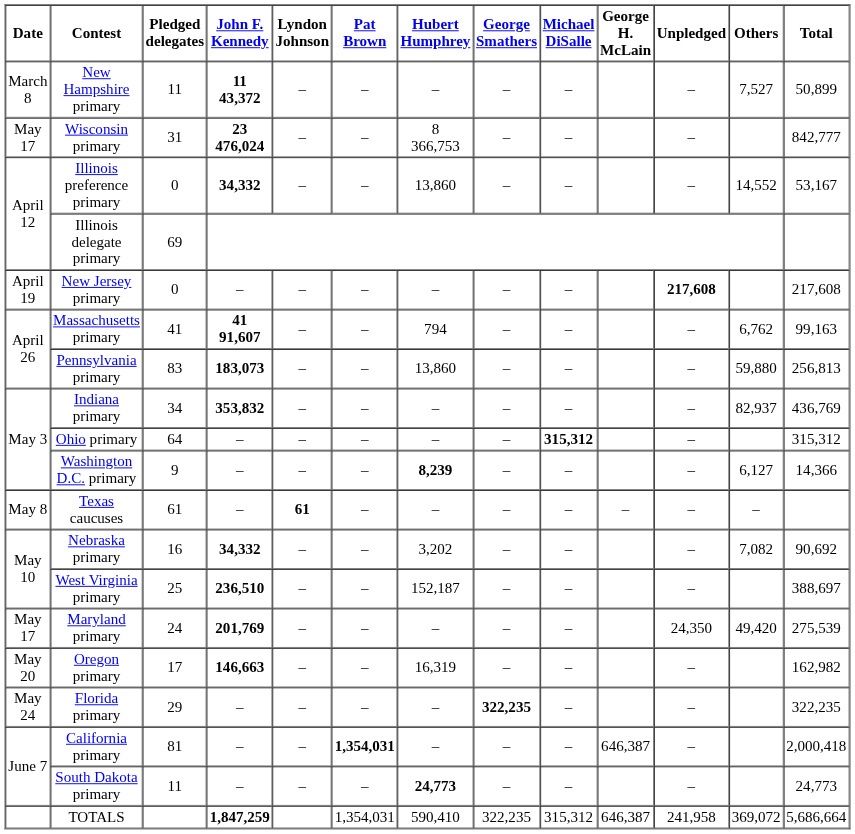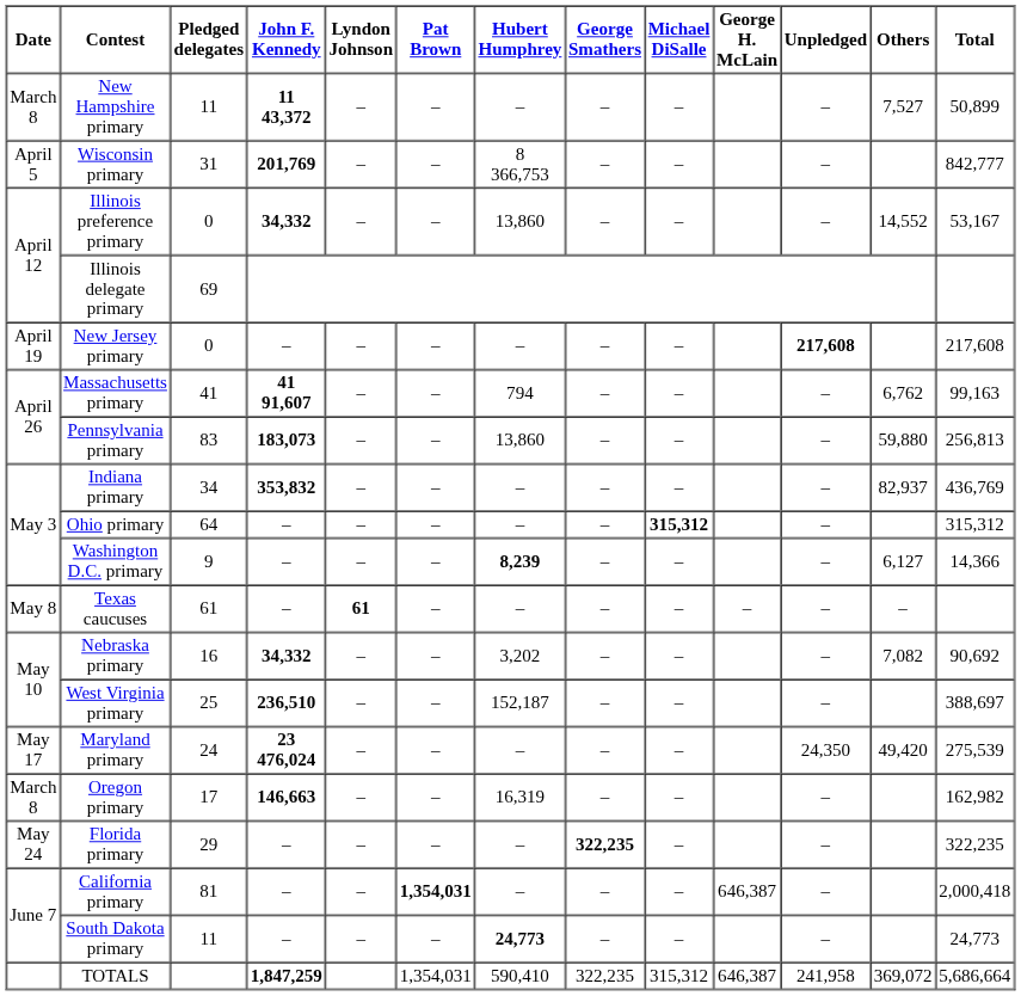 <table border="1" cellspacing="0" cellpadding="2" style="margin-left:10px; text-align:center">
 <tr>
 <th>Date</th>
 <th>Contest</th>
 <th>Pledged delegates</th>
 <th><a href='#'>John F. Kennedy</a></th>
 <th>Lyndon Johnson</th>
 <th><a href='#'>Pat Brown</a></th>
 <th><a href='#'>Hubert Humphrey</a></th>
 <th><a href='#'>George Smathers</a></th>
 <th><a href='#'>Michael DiSalle</a></th>
 <th>George H. McLain</th>
 <th>Unpledged</th>
 <th>Others</th>
 <th>Total</th>
 </tr>
 <tr>
 <td>March 8</td>
 <td><a href='#'>New Hampshire</a> primary</td>
 <td>11</td>
 <td><strong>11</strong><br><strong>43,372</strong></td>
 <td>–</td>
 <td>–</td>
 <td>–</td>
 <td>–</td>
 <td>–</td>
 <td></td>
 <td>–</td>
 <td>7,527</td>
 <td>50,899</td>
 </tr>
 <tr>
-<td>May 17</td>
+<td>April 5</td>
 <td><a href='#'>Wisconsin</a> primary</td>
 <td>31</td>
-<td><strong>23</strong><br><strong>476,024</strong></td>
+<td><strong>201,769</strong></td>
 <td>–</td>
 <td>–</td>
 <td>8<br>366,753</td>
 <td>–</td>
 <td>–</td>
 <td></td>
 <td>–</td>
 <td></td>
 <td>842,777</td>
 </tr>
 <tr>
 <td rowspan="2">April 12</td>
 <td><a href='#'>Illinois</a> preference primary</td>
 <td>0</td>
 <td><strong>34,332</strong></td>
 <td>–</td>
 <td>–</td>
 <td>13,860</td>
 <td>–</td>
 <td>–</td>
 <td></td>
 <td>–</td>
 <td>14,552</td>
 <td>53,167</td>
 </tr>
 <tr>
 <td>Illinois delegate primary</td>
 <td>69</td>
 <td colspan="9"></td>
 <td></td>
 </tr>
 <tr>
 <td>April 19</td>
 <td><a href='#'>New Jersey</a> primary</td>
 <td>0</td>
 <td>–</td>
 <td>–</td>
 <td>–</td>
 <td>–</td>
 <td>–</td>
 <td>–</td>
 <td></td>
 <td><strong>217,608</strong></td>
 <td></td>
 <td>217,608</td>
 </tr>
 <tr>
 <td rowspan="2">April 26</td>
 <td><a href='#'>Massachusetts</a> primary</td>
 <td>41</td>
 <td><strong>41</strong><br><strong>91,607</strong></td>
 <td>–</td>
 <td>–</td>
 <td>794</td>
 <td>–</td>
 <td>–</td>
 <td></td>
 <td>–</td>
 <td>6,762</td>
 <td>99,163</td>
 </tr>
 <tr>
 <td><a href='#'>Pennsylvania</a> primary</td>
 <td>83</td>
 <td><strong>183,073</strong></td>
 <td>–</td>
 <td>–</td>
 <td>13,860</td>
 <td>–</td>
 <td>–</td>
 <td></td>
 <td>–</td>
 <td>59,880</td>
 <td>256,813</td>
 </tr>
 <tr>
 <td rowspan="3">May 3</td>
 <td><a href='#'>Indiana</a> primary</td>
 <td>34</td>
 <td><strong>353,832</strong></td>
 <td>–</td>
 <td>–</td>
 <td>–</td>
 <td>–</td>
 <td>–</td>
 <td></td>
 <td>–</td>
 <td>82,937</td>
 <td>436,769</td>
 </tr>
 <tr>
 <td><a href='#'>Ohio</a> primary</td>
 <td>64</td>
 <td>–</td>
 <td>–</td>
 <td>–</td>
 <td>–</td>
 <td>–</td>
 <td><strong>315,312</strong></td>
 <td></td>
 <td>–</td>
 <td></td>
 <td>315,312</td>
 </tr>
 <tr>
 <td><a href='#'>Washington D.C.</a> primary</td>
 <td>9</td>
 <td>–</td>
 <td>–</td>
 <td>–</td>
 <td><strong>8,239</strong></td>
 <td>–</td>
 <td>–</td>
 <td></td>
 <td>–</td>
 <td>6,127</td>
 <td>14,366</td>
 </tr>
 <tr>
 <td>May 8</td>
 <td><a href='#'>Texas</a> caucuses</td>
 <td>61</td>
 <td>–</td>
 <td><strong>61</strong></td>
 <td>–</td>
 <td>–</td>
 <td>–</td>
 <td>–</td>
 <td>–</td>
 <td>–</td>
 <td>–</td>
 <td></td>
 </tr>
 <tr>
 <td rowspan="2">May 10</td>
 <td><a href='#'>Nebraska</a> primary</td>
 <td>16</td>
 <td><strong>34,332</strong></td>
 <td>–</td>
 <td>–</td>
 <td>3,202</td>
 <td>–</td>
 <td>–</td>
 <td></td>
 <td>–</td>
 <td>7,082</td>
 <td>90,692</td>
 </tr>
 <tr>
 <td><a href='#'>West Virginia</a> primary</td>
 <td>25</td>
 <td><strong>236,510</strong></td>
 <td>–</td>
 <td>–</td>
 <td>152,187</td>
 <td>–</td>
 <td>–</td>
 <td></td>
 <td>–</td>
 <td></td>
 <td>388,697</td>
 </tr>
 <tr>
 <td>May 17</td>
 <td><a href='#'>Maryland</a> primary</td>
 <td>24</td>
-<td><strong>201,769</strong></td>
+<td><strong>23</strong><br><strong>476,024</strong></td>
 <td>–</td>
 <td>–</td>
 <td>–</td>
 <td>–</td>
 <td>–</td>
 <td></td>
 <td>24,350</td>
 <td>49,420</td>
 <td>275,539</td>
 </tr>
 <tr>
-<td>May 20</td>
+<td>March 8</td>
 <td><a href='#'>Oregon</a> primary</td>
 <td>17</td>
 <td><strong>146,663</strong></td>
 <td>–</td>
 <td>–</td>
 <td>16,319</td>
 <td>–</td>
 <td>–</td>
 <td></td>
 <td>–</td>
 <td></td>
 <td>162,982</td>
 </tr>
 <tr>
 <td>May 24</td>
 <td><a href='#'>Florida</a> primary</td>
 <td>29</td>
 <td>–</td>
 <td>–</td>
 <td>–</td>
 <td>–</td>
 <td><strong>322,235</strong></td>
 <td>–</td>
 <td></td>
 <td>–</td>
 <td></td>
 <td>322,235</td>
 </tr>
 <tr>
 <td rowspan="2">June 7</td>
 <td><a href='#'>California</a> primary</td>
 <td>81</td>
 <td>–</td>
 <td>–</td>
 <td><strong>1,354,031</strong></td>
 <td>–</td>
 <td>–</td>
 <td>–</td>
 <td>646,387</td>
 <td>–</td>
 <td></td>
 <td>2,000,418</td>
 </tr>
 <tr>
 <td><a href='#'>South Dakota</a> primary</td>
 <td>11</td>
 <td>–</td>
 <td>–</td>
 <td>–</td>
 <td><strong>24,773</strong></td>
 <td>–</td>
 <td>–</td>
 <td></td>
 <td>–</td>
 <td></td>
 <td>24,773</td>
 </tr>
 <tr>
 <td></td>
 <td>TOTALS</td>
 <td></td>
 <td><strong>1,847,259</strong></td>
 <td></td>
 <td>1,354,031</td>
 <td>590,410</td>
 <td>322,235</td>
 <td>315,312</td>
 <td>646,387</td>
 <td>241,958</td>
 <td>369,072</td>
 <td>5,686,664</td>
 </tr>
 </table>
